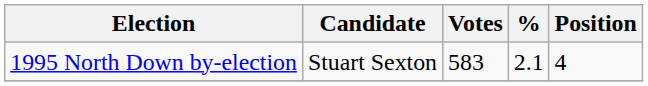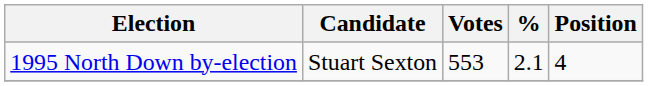 <table class="wikitable sortable">
 <tr>
 <th>Election</th>
 <th>Candidate</th>
 <th>Votes</th>
 <th>%</th>
 <th>Position</th>
 </tr>
 <tr>
 <td><a href='#'>1995 North Down by-election</a></td>
 <td>Stuart Sexton</td>
-<td>583</td>
+<td>553</td>
 <td>2.1</td>
 <td>4</td>
 </tr>
 <tr>
 </tr>
 </table>
